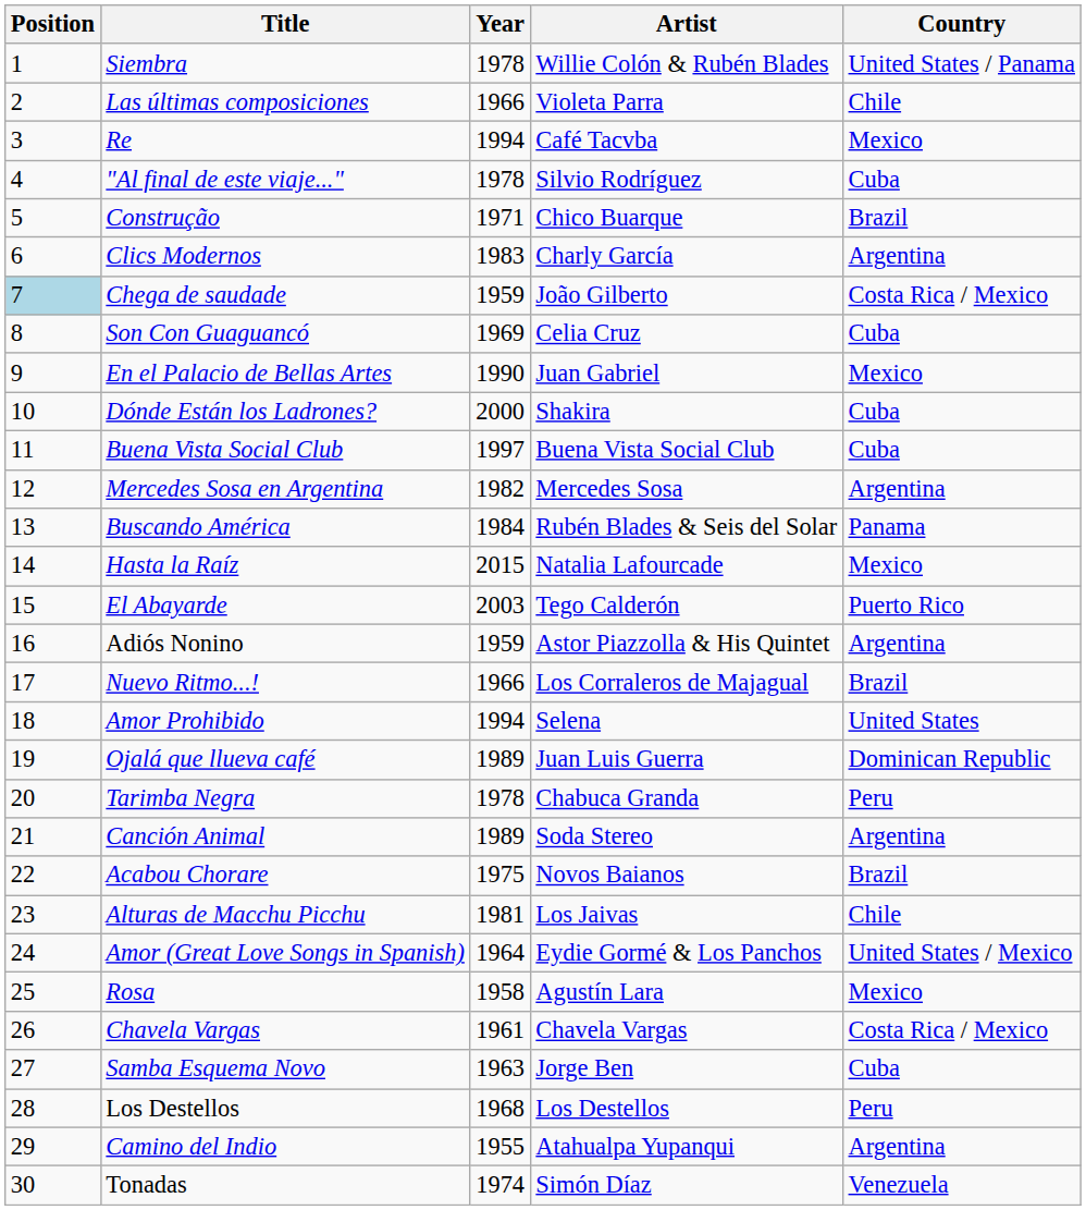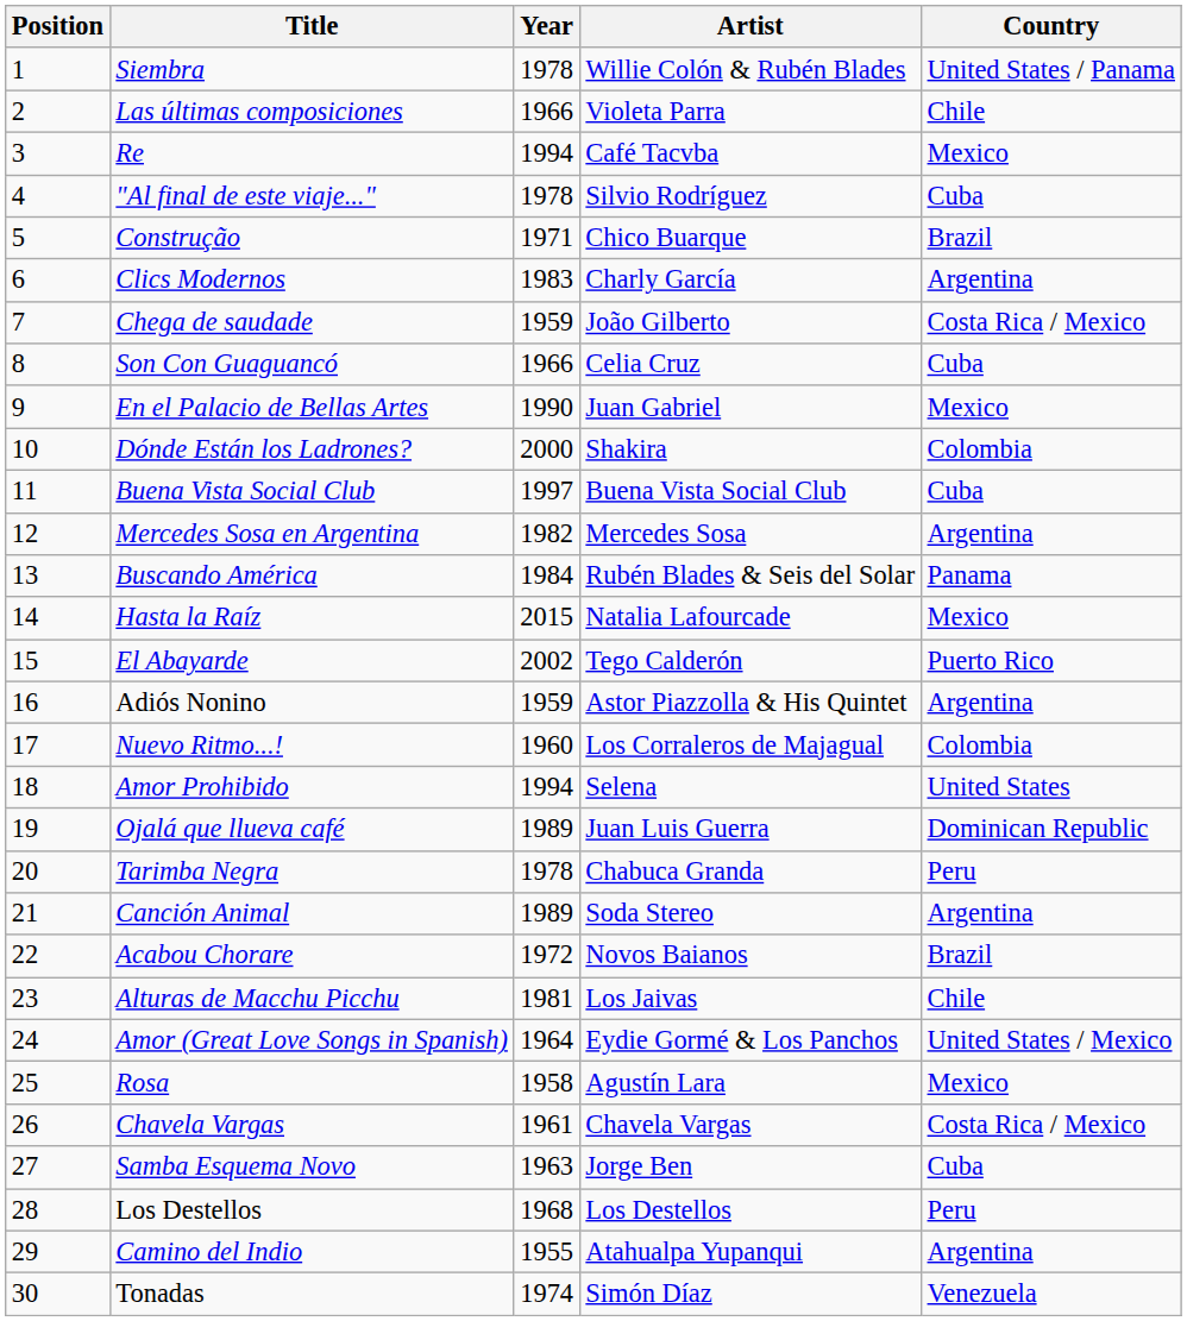 <table class="wikitable sortable">
 <tr>
 <th scope="col">Position</th>
 <th scope="col">Title</th>
 <th scope="col">Year</th>
 <th scope="col">Artist</th>
 <th>Country</th>
 </tr>
 <tr>
 <td>1</td>
 <td><em><a href='#'>Siembra</a></em></td>
 <td>1978</td>
 <td><a href='#'>Willie Colón</a> & <a href='#'>Rubén Blades</a></td>
 <td><a href='#'>United States</a> / <a href='#'>Panama</a></td>
 </tr>
 <tr>
 <td>2</td>
 <td><em><a href='#'>Las últimas composiciones</a></em></td>
 <td>1966</td>
 <td><a href='#'>Violeta Parra</a></td>
 <td><a href='#'>Chile</a></td>
 </tr>
 <tr>
 <td>3</td>
 <td><a href='#'><em>Re</em></a></td>
 <td>1994</td>
 <td><a href='#'>Café Tacvba</a></td>
 <td><a href='#'>Mexico</a></td>
 </tr>
 <tr>
 <td>4</td>
 <td><a href='#'><em>"Al final de este viaje..."</em></a></td>
 <td>1978</td>
 <td><a href='#'>Silvio Rodríguez</a></td>
 <td><a href='#'>Cuba</a></td>
 </tr>
 <tr>
 <td>5</td>
 <td><em><a href='#'>Construção</a></em></td>
 <td>1971</td>
 <td><a href='#'>Chico Buarque</a></td>
 <td><a href='#'>Brazil</a></td>
 </tr>
 <tr>
 <td>6</td>
 <td><em><a href='#'>Clics Modernos</a></em></td>
 <td>1983</td>
 <td><a href='#'>Charly García</a></td>
 <td><a href='#'>Argentina</a></td>
 </tr>
 <tr>
-<td style="background: lightblue;">7</td>
+<td>7</td>
 <td><em><a href='#'>Chega de saudade</a></em></td>
 <td>1959</td>
 <td><a href='#'>João Gilberto</a></td>
 <td><a href='#'>Costa Rica</a> / <a href='#'>Mexico</a></td>
 </tr>
 <tr>
 <td>8</td>
 <td><em><a href='#'>Son Con Guaguancó</a></em></td>
-<td>1969</td>
+<td>1966</td>
 <td><a href='#'>Celia Cruz</a></td>
 <td><a href='#'>Cuba</a></td>
 </tr>
 <tr>
 <td>9</td>
 <td><a href='#'><em>En el Palacio de Bellas Artes</em></a></td>
 <td>1990</td>
 <td><a href='#'>Juan Gabriel</a></td>
 <td><a href='#'>Mexico</a></td>
 </tr>
 <tr>
 <td>10</td>
 <td><em><a href='#'>Dónde Están los Ladrones?</a></em></td>
 <td>2000</td>
 <td><a href='#'>Shakira</a></td>
-<td><a href='#'>Cuba</a></td>
+<td><a href='#'>Colombia</a></td>
 </tr>
 <tr>
 <td>11</td>
 <td><em><a href='#'>Buena Vista Social Club</a></em></td>
 <td>1997</td>
 <td><a href='#'>Buena Vista Social Club</a></td>
 <td><a href='#'>Cuba</a></td>
 </tr>
 <tr>
 <td>12</td>
 <td><em><a href='#'>Mercedes Sosa en Argentina</a></em></td>
 <td>1982</td>
 <td><a href='#'>Mercedes Sosa</a></td>
 <td><a href='#'>Argentina</a></td>
 </tr>
 <tr>
 <td>13</td>
 <td><em><a href='#'>Buscando América</a></em></td>
 <td>1984</td>
 <td><a href='#'>Rubén Blades</a> & Seis del Solar</td>
 <td><a href='#'>Panama</a></td>
 </tr>
 <tr>
 <td>14</td>
 <td><em><a href='#'>Hasta la Raíz</a></em></td>
 <td>2015</td>
 <td><a href='#'>Natalia Lafourcade</a></td>
 <td><a href='#'>Mexico</a></td>
 </tr>
 <tr>
 <td>15</td>
 <td><em><a href='#'>El Abayarde</a></em></td>
-<td>2003</td>
+<td>2002</td>
 <td><a href='#'>Tego Calderón</a></td>
 <td><a href='#'>Puerto Rico</a></td>
 </tr>
 <tr>
 <td>16</td>
 <td>Adiós Nonino</td>
 <td>1959</td>
 <td><a href='#'>Astor Piazzolla</a> & His Quintet</td>
 <td><a href='#'>Argentina</a></td>
 </tr>
 <tr>
 <td>17</td>
 <td><em><a href='#'>Nuevo Ritmo...!</a></em></td>
-<td>1966</td>
+<td>1960</td>
 <td><a href='#'>Los Corraleros de Majagual</a></td>
-<td><a href='#'>Brazil</a></td>
+<td><a href='#'>Colombia</a></td>
 </tr>
 <tr>
 <td>18</td>
 <td><em><a href='#'>Amor Prohibido</a></em></td>
 <td>1994</td>
 <td><a href='#'>Selena</a></td>
 <td><a href='#'>United States</a></td>
 </tr>
 <tr>
 <td>19</td>
 <td><em><a href='#'>Ojalá que llueva café</a></em></td>
 <td>1989</td>
 <td><a href='#'>Juan Luis Guerra</a></td>
 <td><a href='#'>Dominican Republic</a></td>
 </tr>
 <tr>
 <td>20</td>
 <td><em><a href='#'>Tarimba Negra</a></em></td>
 <td>1978</td>
 <td><a href='#'>Chabuca Granda</a></td>
 <td><a href='#'>Peru</a></td>
 </tr>
 <tr>
 <td>21</td>
 <td><em><a href='#'>Canción Animal</a></em></td>
 <td>1989</td>
 <td><a href='#'>Soda Stereo</a></td>
 <td><a href='#'>Argentina</a></td>
 </tr>
 <tr>
 <td>22</td>
 <td><em><a href='#'>Acabou Chorare</a></em></td>
-<td>1975</td>
+<td>1972</td>
 <td><a href='#'>Novos Baianos</a></td>
 <td><a href='#'>Brazil</a></td>
 </tr>
 <tr>
 <td>23</td>
 <td><em><a href='#'>Alturas de Macchu Picchu</a></em></td>
 <td>1981</td>
 <td><a href='#'>Los Jaivas</a></td>
 <td><a href='#'>Chile</a></td>
 </tr>
 <tr>
 <td>24</td>
 <td><em><a href='#'>Amor (Great Love Songs in Spanish)</a></em></td>
 <td>1964</td>
 <td><a href='#'>Eydie Gormé</a> & <a href='#'>Los Panchos</a></td>
 <td><a href='#'>United States</a> / <a href='#'>Mexico</a></td>
 </tr>
 <tr>
 <td>25</td>
 <td><em><a href='#'>Rosa</a></em></td>
 <td>1958</td>
 <td><a href='#'>Agustín Lara</a></td>
 <td><a href='#'>Mexico</a></td>
 </tr>
 <tr>
 <td>26</td>
 <td><em><a href='#'>Chavela Vargas</a></em></td>
 <td>1961</td>
 <td><a href='#'>Chavela Vargas</a></td>
 <td><a href='#'>Costa Rica</a> / <a href='#'>Mexico</a></td>
 </tr>
 <tr>
 <td>27</td>
 <td><em><a href='#'>Samba Esquema Novo</a></em></td>
 <td>1963</td>
 <td><a href='#'>Jorge Ben</a></td>
 <td><a href='#'>Cuba</a></td>
 </tr>
 <tr>
 <td>28</td>
 <td>Los Destellos</td>
 <td>1968</td>
 <td><a href='#'>Los Destellos</a></td>
 <td><a href='#'>Peru</a></td>
 </tr>
 <tr>
 <td>29</td>
 <td><em><a href='#'>Camino del Indio</a></em></td>
 <td>1955</td>
 <td><a href='#'>Atahualpa Yupanqui</a></td>
 <td><a href='#'>Argentina</a></td>
 </tr>
 <tr>
 <td>30</td>
 <td>Tonadas</td>
 <td>1974</td>
 <td><a href='#'>Simón Díaz</a></td>
 <td><a href='#'>Venezuela</a></td>
 </tr>
 </table>
